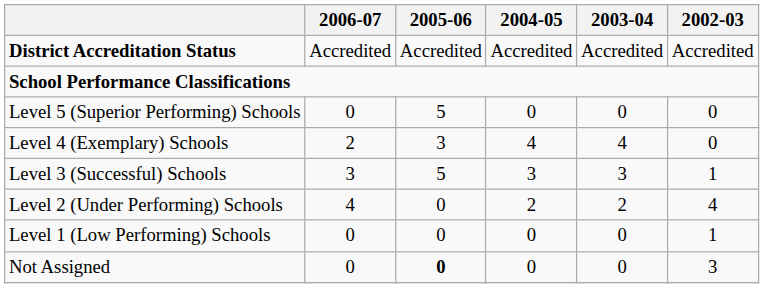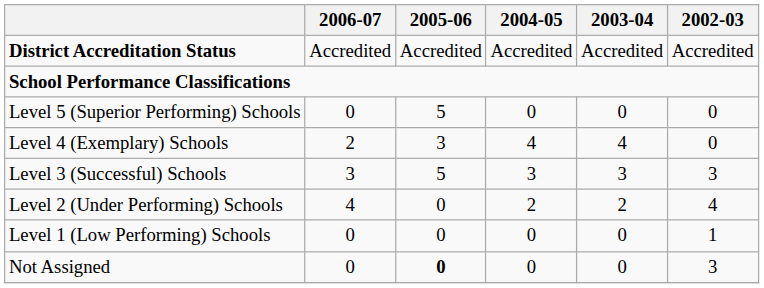 <table class="wikitable" style="font-size: 95%;">
 <tr>
 <th></th>
 <th>2006-07</th>
 <th>2005-06</th>
 <th>2004-05</th>
 <th>2003-04</th>
 <th>2002-03</th>
 </tr>
 <tr>
 <td align="left"><strong>District Accreditation Status</strong></td>
 <td align="center">Accredited</td>
 <td align="center">Accredited</td>
 <td align="center">Accredited</td>
 <td align="center">Accredited</td>
 <td align="center">Accredited</td>
 </tr>
 <tr>
 <td align="left" colspan="6"><strong>School Performance Classifications</strong></td>
 </tr>
 <tr>
 <td align="left">Level 5 (Superior Performing) Schools</td>
 <td align="center">0</td>
 <td align="center">5</td>
 <td align="center">0</td>
 <td align="center">0</td>
 <td align="center">0</td>
 </tr>
 <tr>
 <td align="left">Level 4 (Exemplary) Schools</td>
 <td align="center">2</td>
 <td align="center">3</td>
 <td align="center">4</td>
 <td align="center">4</td>
 <td align="center">0</td>
 </tr>
 <tr>
 <td align="left">Level 3 (Successful) Schools</td>
 <td align="center">3</td>
 <td align="center">5</td>
 <td align="center">3</td>
 <td align="center">3</td>
-<td align="center">1</td>
+<td align="center">3</td>
 </tr>
 <tr>
 <td align="left">Level 2 (Under Performing) Schools</td>
 <td align="center">4</td>
 <td align="center">0</td>
 <td align="center">2</td>
 <td align="center">2</td>
 <td align="center">4</td>
 </tr>
 <tr>
 <td align="left">Level 1 (Low Performing) Schools</td>
 <td align="center">0</td>
 <td align="center">0</td>
 <td align="center">0</td>
 <td align="center">0</td>
 <td align="center">1</td>
 </tr>
 <tr>
 <td align="left">Not Assigned</td>
 <td align="center">0</td>
 <td align="center"><strong>0</strong></td>
 <td align="center">0</td>
 <td align="center">0</td>
 <td align="center">3</td>
 </tr>
 <tr>
 </tr>
 </table>
